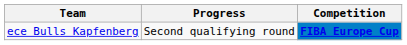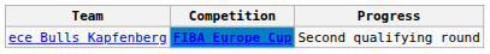 <table class="wikitable sortable">
 <tr>
 <th>Team</th>
+<th>Competition</th>
 <th>Progress</th>
-<th>Competition</th>
 </tr>
 <tr>
 <td><a href='#'>ece Bulls Kapfenberg</a></td>
+<td style="background-color:#0080C8;color:white;text-align:center"><strong><a href='#'><span>FIBA Europe Cup</span></a></strong></td>
 <td>Second qualifying round</td>
-<td style="background-color:#0080C8;color:white;text-align:center"><strong><a href='#'><span>FIBA Europe Cup</span></a></strong></td>
 </tr>
 </table>
